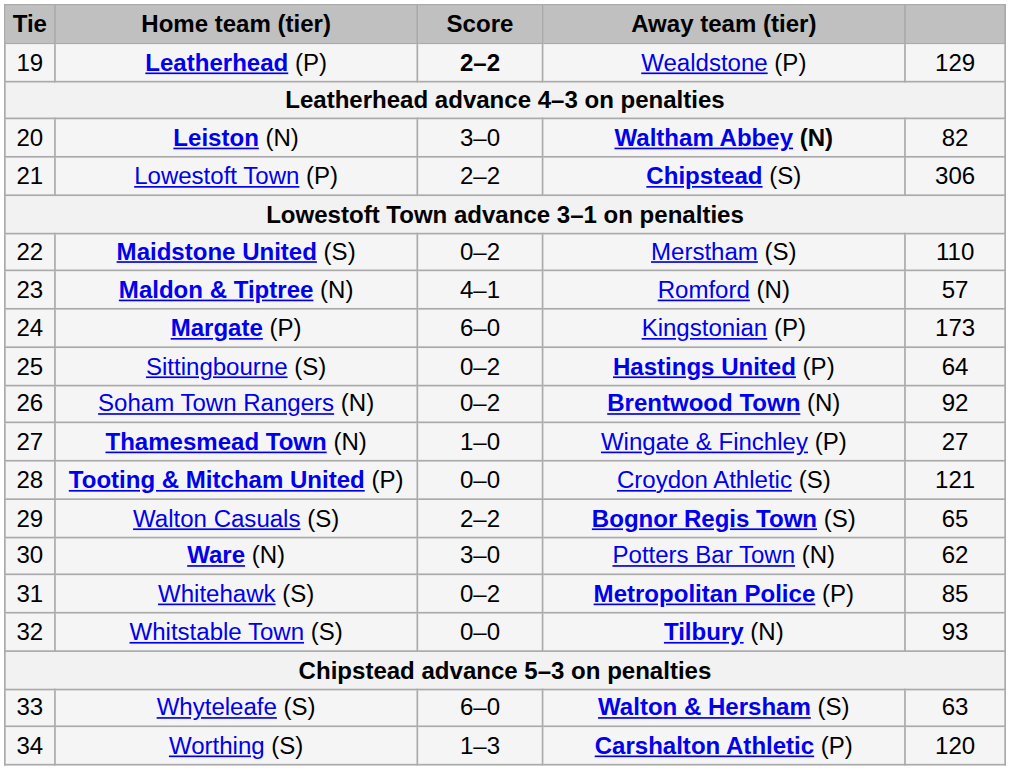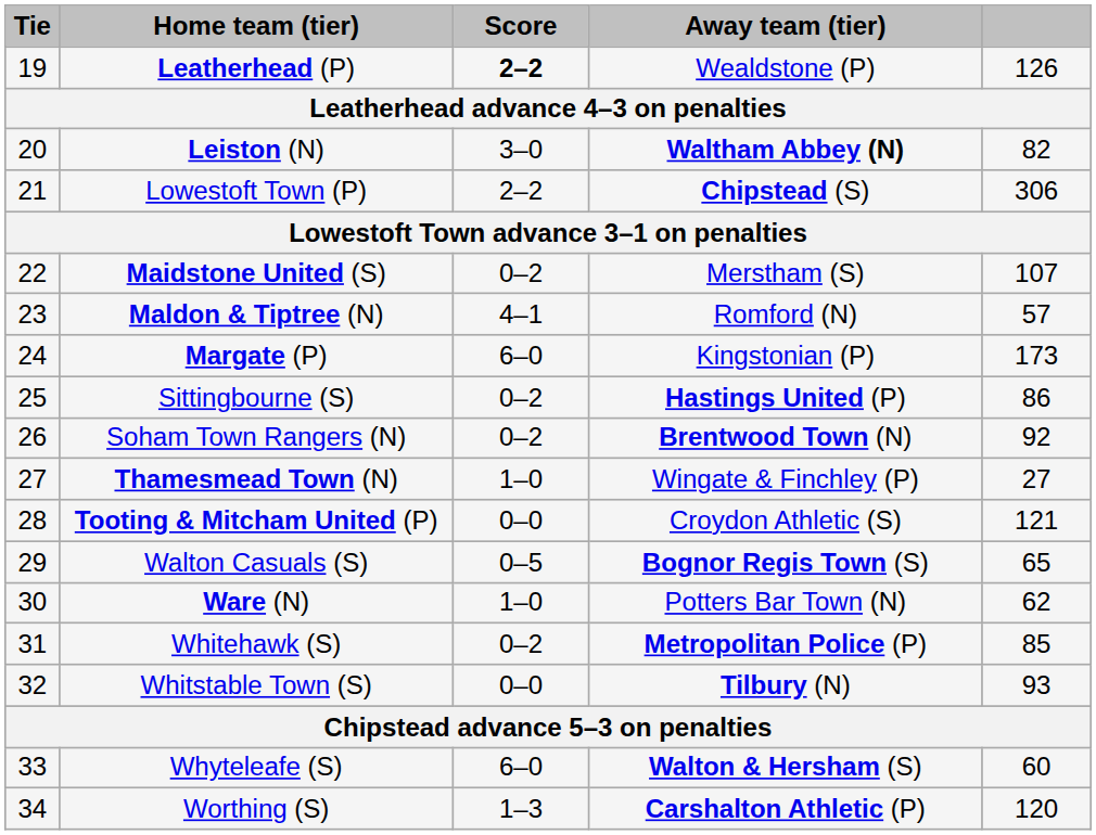 <table class="wikitable" style="width: 600px; background:WhiteSmoke; text-align:center; font-size:90%">
 <tr>
 <td scope="col" style="width:  5.00%; background:silver;"><strong>Tie</strong></td>
 <td scope="col" style="width: 36.25%; background:silver;"><strong>Home team (tier)</strong></td>
 <td scope="col" style="width: 12.50%; background:silver;"><strong>Score</strong></td>
 <td scope="col" style="width: 36.25%; background:silver;"><strong>Away team (tier)</strong></td>
 <td scope="col" style="width: 10.00%; background:silver;"><strong></strong></td>
 </tr>
 <tr>
 <td>19</td>
 <td><strong><a href='#'>Leatherhead</a></strong> (P)</td>
 <td><strong>2–2</strong></td>
 <td><a href='#'>Wealdstone</a> (P)</td>
-<td>129</td>
+<td>126</td>
 </tr>
 <tr>
 <th colspan="5">Leatherhead advance 4–3 on penalties</th>
 </tr>
 <tr>
 <td>20</td>
 <td><strong><a href='#'>Leiston</a></strong> (N)</td>
 <td>3–0</td>
 <td><strong><a href='#'>Waltham Abbey</a> (N)</strong></td>
 <td>82</td>
 </tr>
 <tr>
 <td>21</td>
 <td><a href='#'>Lowestoft Town</a> (P)</td>
 <td>2–2</td>
 <td><strong><a href='#'>Chipstead</a></strong> (S)</td>
 <td>306</td>
 </tr>
 <tr>
 <th colspan="5">Lowestoft Town advance 3–1 on penalties</th>
 </tr>
 <tr>
 <td>22</td>
 <td><strong><a href='#'>Maidstone United</a></strong> (S)</td>
 <td>0–2</td>
 <td><a href='#'>Merstham</a> (S)</td>
-<td>110</td>
+<td>107</td>
 </tr>
 <tr>
 <td>23</td>
 <td><strong><a href='#'>Maldon & Tiptree</a></strong> (N)</td>
 <td>4–1</td>
 <td><a href='#'>Romford</a> (N)</td>
 <td>57</td>
 </tr>
 <tr>
 <td>24</td>
 <td><strong><a href='#'>Margate</a></strong> (P)</td>
 <td>6–0</td>
 <td><a href='#'>Kingstonian</a> (P)</td>
 <td>173</td>
 </tr>
 <tr>
 <td>25</td>
 <td><a href='#'>Sittingbourne</a> (S)</td>
 <td>0–2</td>
 <td><strong><a href='#'>Hastings United</a></strong> (P)</td>
-<td>64</td>
+<td>86</td>
 </tr>
 <tr>
 <td>26</td>
 <td><a href='#'>Soham Town Rangers</a> (N)</td>
 <td>0–2</td>
 <td><strong><a href='#'>Brentwood Town</a></strong> (N)</td>
 <td>92</td>
 </tr>
 <tr>
 <td>27</td>
 <td><strong><a href='#'>Thamesmead Town</a></strong> (N)</td>
 <td>1–0</td>
 <td><a href='#'>Wingate & Finchley</a> (P)</td>
 <td>27</td>
 </tr>
 <tr>
 <td>28</td>
 <td><strong><a href='#'>Tooting & Mitcham United</a></strong> (P)</td>
 <td>0–0</td>
 <td><a href='#'>Croydon Athletic</a> (S)</td>
 <td>121</td>
 </tr>
 <tr>
 <td>29</td>
 <td><a href='#'>Walton Casuals</a> (S)</td>
-<td>2–2</td>
+<td>0–5</td>
 <td><strong><a href='#'>Bognor Regis Town</a></strong> (S)</td>
 <td>65</td>
 </tr>
 <tr>
 <td>30</td>
 <td><strong><a href='#'>Ware</a></strong> (N)</td>
-<td>3–0</td>
+<td>1–0</td>
 <td><a href='#'>Potters Bar Town</a> (N)</td>
 <td>62</td>
 </tr>
 <tr>
 <td>31</td>
 <td><a href='#'>Whitehawk</a> (S)</td>
 <td>0–2</td>
 <td><strong><a href='#'>Metropolitan Police</a></strong> (P)</td>
 <td>85</td>
 </tr>
 <tr>
 <td>32</td>
 <td><a href='#'>Whitstable Town</a> (S)</td>
 <td>0–0</td>
 <td><strong><a href='#'>Tilbury</a></strong> (N)</td>
 <td>93</td>
 </tr>
 <tr>
 <th colspan="5">Chipstead advance 5–3 on penalties</th>
 </tr>
 <tr>
 <td>33</td>
 <td><a href='#'>Whyteleafe</a> (S)</td>
 <td>6–0</td>
 <td><strong><a href='#'>Walton & Hersham</a></strong> (S)</td>
-<td>63</td>
+<td>60</td>
 </tr>
 <tr>
 <td>34</td>
 <td><a href='#'>Worthing</a> (S)</td>
 <td>1–3</td>
 <td><strong><a href='#'>Carshalton Athletic</a></strong> (P)</td>
 <td>120</td>
 </tr>
 </table>
